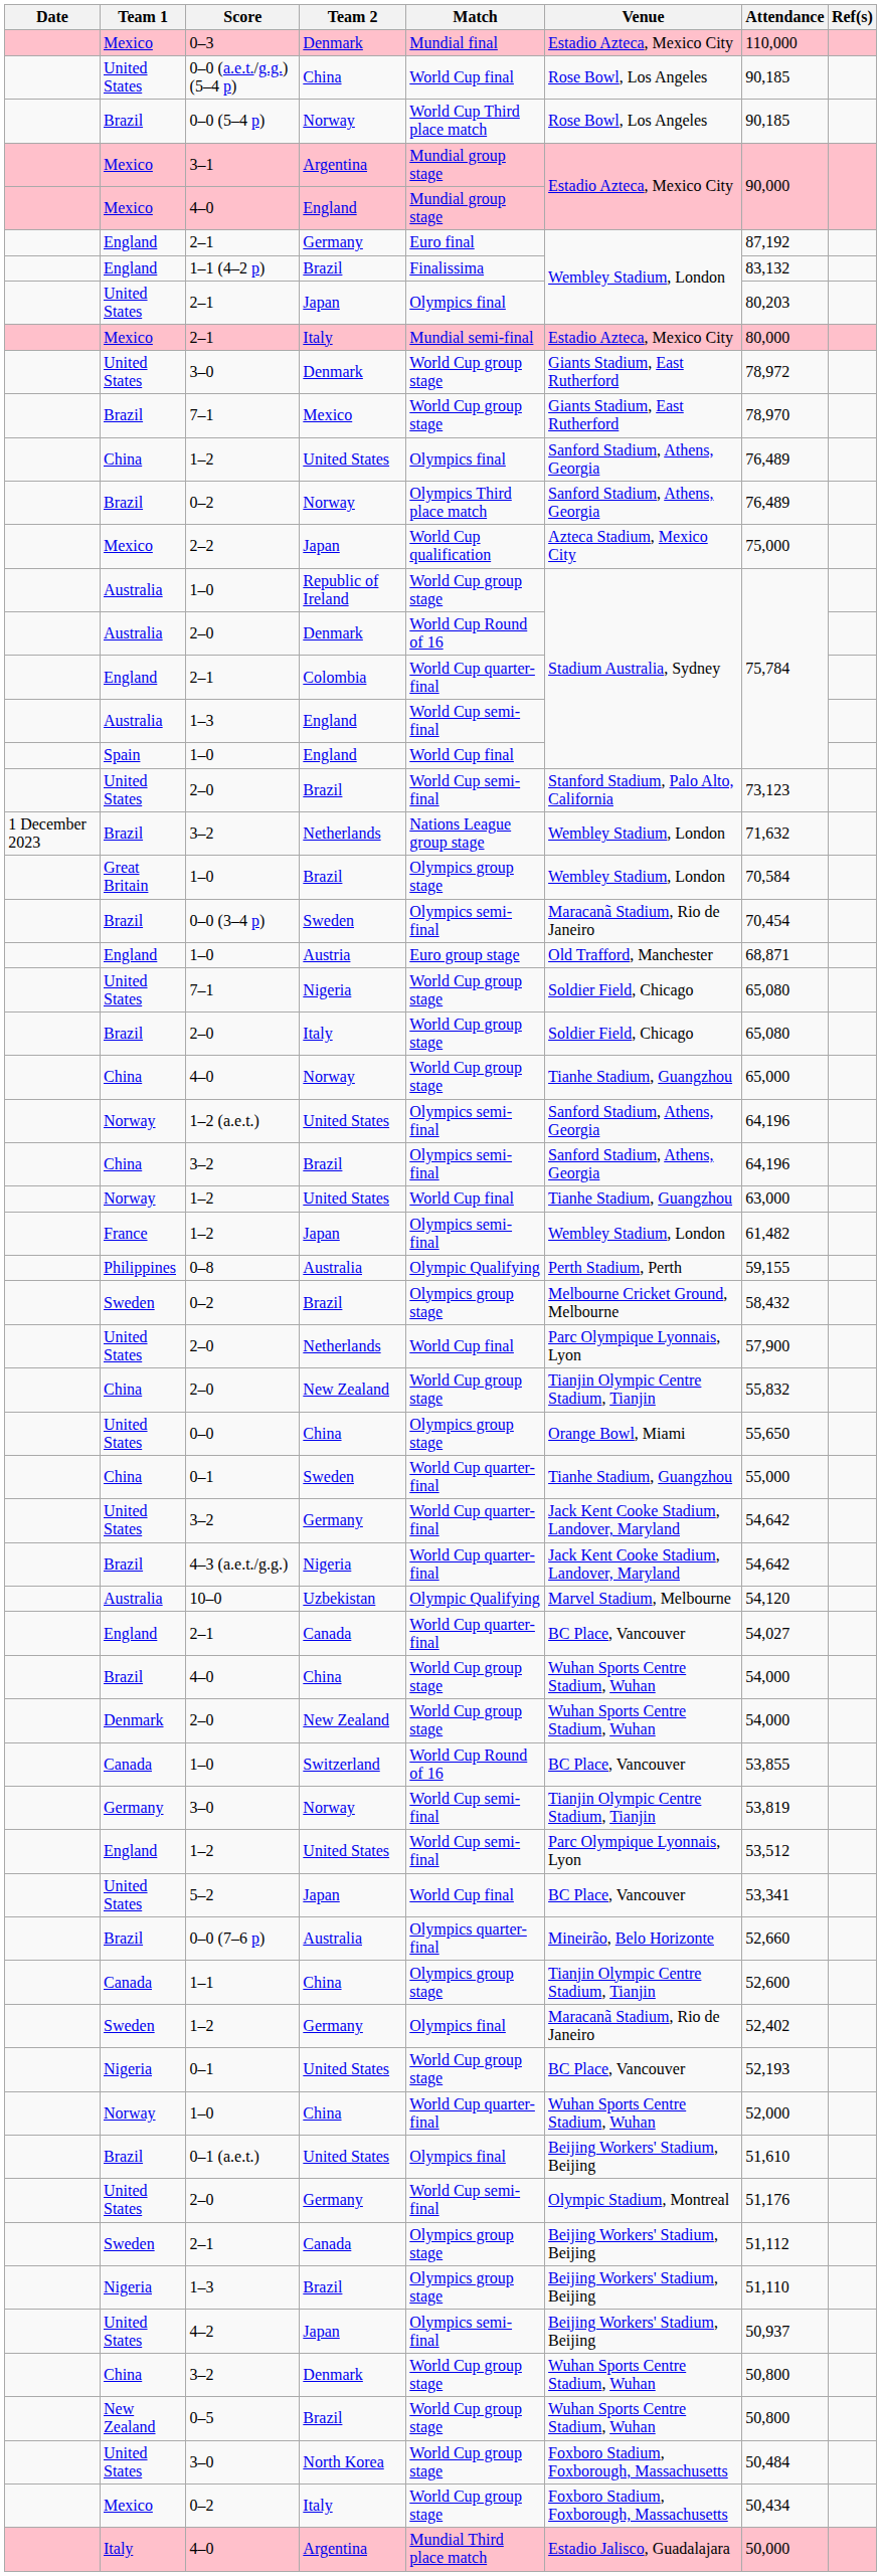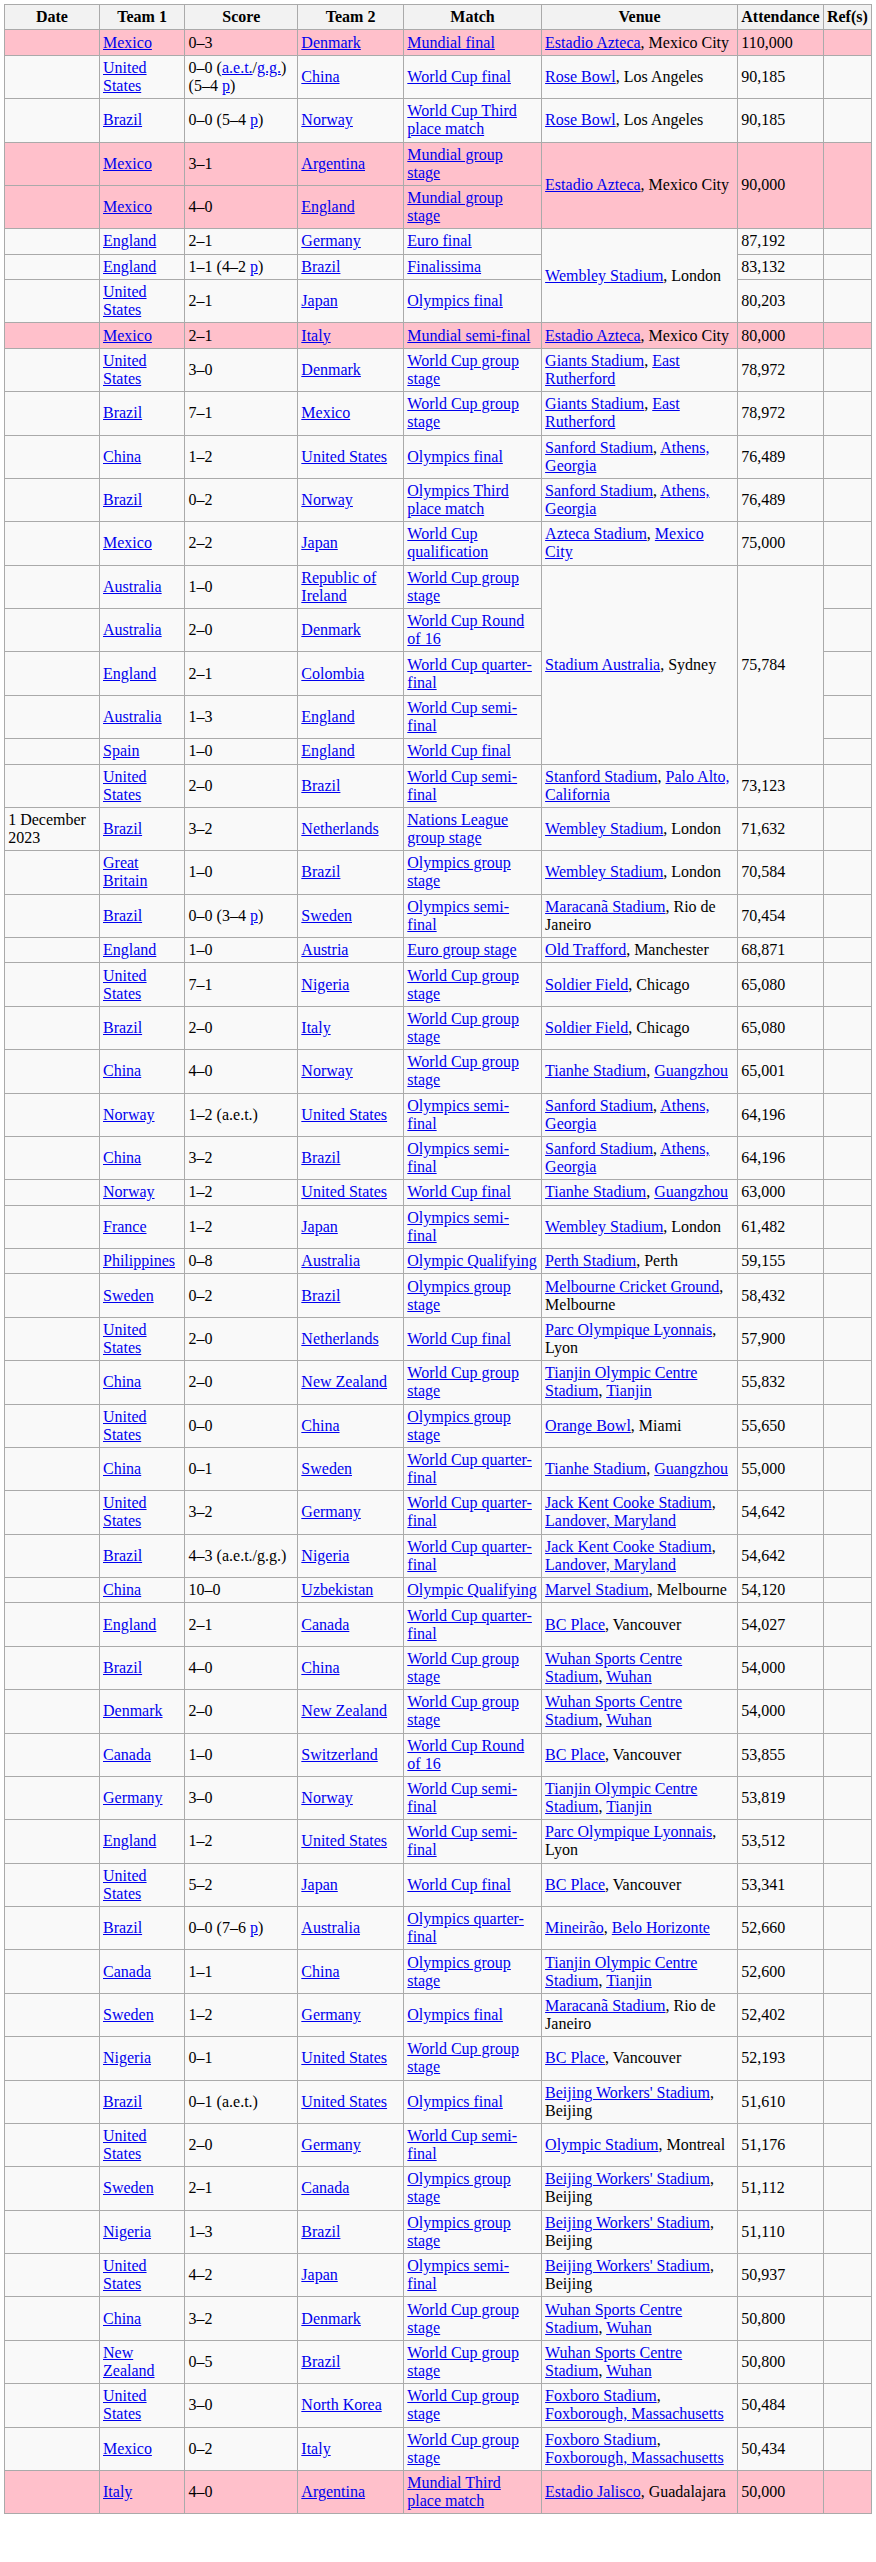 <table class="wikitable sortable">
 <tr>
 <th>Date</th>
 <th>Team 1</th>
 <th>Score</th>
 <th>Team 2</th>
 <th>Match</th>
 <th>Venue</th>
 <th>Attendance</th>
 <th>Ref(s)</th>
 </tr>
 <tr bgcolor=pink>
 <td></td>
 <td> <a href='#'>Mexico</a></td>
 <td>0–3</td>
 <td> <a href='#'>Denmark</a></td>
 <td><a href='#'>Mundial final</a></td>
 <td> <a href='#'>Estadio Azteca</a>, Mexico City</td>
 <td>110,000</td>
 <td></td>
 </tr>
 <tr>
 <td></td>
 <td> <a href='#'>United States</a></td>
 <td>0–0 (<a href='#'>a.e.t.</a>/<a href='#'>g.g.</a>) (5–4 <a href='#'>p</a>)</td>
 <td> <a href='#'>China</a></td>
 <td><a href='#'>World Cup final</a></td>
 <td> <a href='#'>Rose Bowl</a>, Los Angeles</td>
 <td>90,185</td>
 <td></td>
 </tr>
 <tr>
 <td></td>
 <td> <a href='#'>Brazil</a></td>
 <td>0–0 (5–4 <a href='#'>p</a>)</td>
 <td> <a href='#'>Norway</a></td>
 <td><a href='#'>World Cup Third place match</a></td>
 <td> <a href='#'>Rose Bowl</a>, Los Angeles</td>
 <td>90,185</td>
 <td></td>
 </tr>
 <tr bgcolor=pink>
 <td></td>
 <td> <a href='#'>Mexico</a></td>
 <td>3–1</td>
 <td> <a href='#'>Argentina</a></td>
 <td><a href='#'>Mundial group stage</a></td>
 <td rowspan="2"> <a href='#'>Estadio Azteca</a>, Mexico City</td>
 <td rowspan="2">90,000</td>
 <td rowspan="2"></td>
 </tr>
 <tr bgcolor=pink>
 <td></td>
 <td> <a href='#'>Mexico</a></td>
 <td>4–0</td>
 <td> <a href='#'>England</a></td>
 <td><a href='#'>Mundial group stage</a></td>
 </tr>
 <tr>
 <td></td>
 <td> <a href='#'>England</a></td>
 <td>2–1</td>
 <td> <a href='#'>Germany</a></td>
 <td><a href='#'>Euro final</a></td>
 <td rowspan="3"> <a href='#'>Wembley Stadium</a>, London</td>
 <td>87,192</td>
 <td></td>
 </tr>
 <tr>
 <td></td>
 <td> <a href='#'>England</a></td>
 <td>1–1 (4–2 <a href='#'>p</a>)</td>
 <td> <a href='#'>Brazil</a></td>
 <td><a href='#'>Finalissima</a></td>
 <td>83,132</td>
 <td></td>
 </tr>
 <tr>
 <td></td>
 <td> <a href='#'>United States</a></td>
 <td>2–1</td>
 <td> <a href='#'>Japan</a></td>
 <td><a href='#'>Olympics final</a></td>
 <td>80,203</td>
 <td></td>
 </tr>
 <tr bgcolor=pink>
 <td></td>
 <td> <a href='#'>Mexico</a></td>
 <td>2–1</td>
 <td> <a href='#'>Italy</a></td>
 <td><a href='#'>Mundial semi-final</a></td>
 <td> <a href='#'>Estadio Azteca</a>, Mexico City</td>
 <td>80,000</td>
 <td></td>
 </tr>
 <tr>
 <td></td>
 <td> <a href='#'>United States</a></td>
 <td>3–0</td>
 <td> <a href='#'>Denmark</a></td>
 <td><a href='#'>World Cup group stage</a></td>
 <td> <a href='#'>Giants Stadium</a>, <a href='#'>East Rutherford</a></td>
 <td>78,972</td>
 <td></td>
 </tr>
 <tr>
 <td></td>
 <td> <a href='#'>Brazil</a></td>
 <td>7–1</td>
 <td> <a href='#'>Mexico</a></td>
 <td><a href='#'>World Cup group stage</a></td>
 <td> <a href='#'>Giants Stadium</a>, <a href='#'>East Rutherford</a></td>
-<td>78,970</td>
+<td>78,972</td>
 <td></td>
 </tr>
 <tr>
 <td></td>
 <td> <a href='#'>China</a></td>
 <td>1–2</td>
 <td> <a href='#'>United States</a></td>
 <td><a href='#'>Olympics final</a></td>
 <td> <a href='#'>Sanford Stadium</a>, <a href='#'>Athens, Georgia</a></td>
 <td>76,489</td>
 <td></td>
 </tr>
 <tr>
 <td></td>
 <td> <a href='#'>Brazil</a></td>
 <td>0–2</td>
 <td> <a href='#'>Norway</a></td>
 <td><a href='#'>Olympics Third place match</a></td>
 <td> <a href='#'>Sanford Stadium</a>, <a href='#'>Athens, Georgia</a></td>
 <td>76,489</td>
 <td></td>
 </tr>
 <tr>
 <td></td>
 <td> <a href='#'>Mexico</a></td>
 <td>2–2</td>
 <td> <a href='#'>Japan</a></td>
 <td><a href='#'>World Cup qualification</a></td>
 <td> <a href='#'>Azteca Stadium</a>, <a href='#'>Mexico City</a></td>
 <td>75,000</td>
 <td></td>
 </tr>
 <tr>
 <td></td>
 <td> <a href='#'>Australia</a></td>
 <td>1–0</td>
 <td> <a href='#'>Republic of Ireland</a></td>
 <td><a href='#'>World Cup group stage</a></td>
 <td rowspan="5"> <a href='#'>Stadium Australia</a>, Sydney</td>
 <td rowspan="5">75,784</td>
 <td></td>
 </tr>
 <tr>
 <td></td>
 <td> <a href='#'>Australia</a></td>
 <td>2–0</td>
 <td> <a href='#'>Denmark</a></td>
 <td><a href='#'>World Cup Round of 16</a></td>
 <td></td>
 </tr>
 <tr>
 <td></td>
 <td> <a href='#'>England</a></td>
 <td>2–1</td>
 <td> <a href='#'>Colombia</a></td>
 <td><a href='#'>World Cup quarter-final</a></td>
 <td></td>
 </tr>
 <tr>
 <td></td>
 <td> <a href='#'>Australia</a></td>
 <td>1–3</td>
 <td> <a href='#'>England</a></td>
 <td><a href='#'>World Cup semi-final</a></td>
 <td></td>
 </tr>
 <tr>
 <td></td>
 <td> <a href='#'>Spain</a></td>
 <td>1–0</td>
 <td> <a href='#'>England</a></td>
 <td><a href='#'>World Cup final</a></td>
 <td></td>
 </tr>
 <tr>
 <td></td>
 <td> <a href='#'>United States</a></td>
 <td>2–0</td>
 <td> <a href='#'>Brazil</a></td>
 <td><a href='#'>World Cup semi-final</a></td>
 <td> <a href='#'>Stanford Stadium</a>, <a href='#'>Palo Alto, California</a></td>
 <td>73,123</td>
 <td></td>
 </tr>
 <tr>
 <td>1 December 2023</td>
 <td> <a href='#'>Brazil</a></td>
 <td>3–2</td>
 <td> <a href='#'>Netherlands</a></td>
 <td><a href='#'>Nations League group stage</a></td>
 <td> <a href='#'>Wembley Stadium</a>, London</td>
 <td>71,632</td>
 <td></td>
 </tr>
 <tr>
 <td></td>
 <td> <a href='#'>Great Britain</a></td>
 <td>1–0</td>
 <td> <a href='#'>Brazil</a></td>
 <td><a href='#'>Olympics group stage</a></td>
 <td> <a href='#'>Wembley Stadium</a>, London</td>
 <td>70,584</td>
 <td></td>
 </tr>
 <tr>
 <td></td>
 <td> <a href='#'>Brazil</a></td>
 <td>0–0 (3–4 <a href='#'>p</a>)</td>
 <td> <a href='#'>Sweden</a></td>
 <td><a href='#'>Olympics semi-final</a></td>
 <td> <a href='#'>Maracanã Stadium</a>, Rio de Janeiro</td>
 <td>70,454</td>
 <td></td>
 </tr>
 <tr>
 <td></td>
 <td> <a href='#'>England</a></td>
 <td>1–0</td>
 <td> <a href='#'>Austria</a></td>
 <td><a href='#'>Euro group stage</a></td>
 <td> <a href='#'>Old Trafford</a>, Manchester</td>
 <td>68,871</td>
 <td></td>
 </tr>
 <tr>
 <td></td>
 <td> <a href='#'>United States</a></td>
 <td>7–1</td>
 <td> <a href='#'>Nigeria</a></td>
 <td><a href='#'>World Cup group stage</a></td>
 <td> <a href='#'>Soldier Field</a>, Chicago</td>
 <td>65,080</td>
 <td></td>
 </tr>
 <tr>
 <td></td>
 <td> <a href='#'>Brazil</a></td>
 <td>2–0</td>
 <td> <a href='#'>Italy</a></td>
 <td><a href='#'>World Cup group stage</a></td>
 <td> <a href='#'>Soldier Field</a>, Chicago</td>
 <td>65,080</td>
 <td></td>
 </tr>
 <tr>
 <td></td>
 <td> <a href='#'>China</a></td>
 <td>4–0</td>
 <td> <a href='#'>Norway</a></td>
 <td><a href='#'>World Cup group stage</a></td>
 <td> <a href='#'>Tianhe Stadium</a>, <a href='#'>Guangzhou</a></td>
-<td>65,000</td>
+<td>65,001</td>
 <td></td>
 </tr>
 <tr>
 <td></td>
 <td> <a href='#'>Norway</a></td>
 <td>1–2 (a.e.t.)</td>
 <td> <a href='#'>United States</a></td>
 <td><a href='#'>Olympics semi-final</a></td>
 <td> <a href='#'>Sanford Stadium</a>, <a href='#'>Athens, Georgia</a></td>
 <td>64,196</td>
 <td></td>
 </tr>
 <tr>
 <td></td>
 <td> <a href='#'>China</a></td>
 <td>3–2</td>
 <td> <a href='#'>Brazil</a></td>
 <td><a href='#'>Olympics semi-final</a></td>
 <td> <a href='#'>Sanford Stadium</a>, <a href='#'>Athens, Georgia</a></td>
 <td>64,196</td>
 <td></td>
 </tr>
 <tr>
 <td></td>
 <td> <a href='#'>Norway</a></td>
 <td>1–2</td>
 <td> <a href='#'>United States</a></td>
 <td><a href='#'>World Cup final</a></td>
 <td> <a href='#'>Tianhe Stadium</a>, <a href='#'>Guangzhou</a></td>
 <td>63,000</td>
 <td></td>
 </tr>
 <tr>
 <td></td>
 <td> <a href='#'>France</a></td>
 <td>1–2</td>
 <td> <a href='#'>Japan</a></td>
 <td><a href='#'>Olympics semi-final</a></td>
 <td> <a href='#'>Wembley Stadium</a>, London</td>
 <td>61,482</td>
 <td></td>
 </tr>
 <tr>
 <td></td>
 <td> <a href='#'>Philippines</a></td>
 <td>0–8</td>
 <td> <a href='#'>Australia</a></td>
 <td><a href='#'>Olympic Qualifying</a></td>
 <td> <a href='#'>Perth Stadium</a>, Perth</td>
 <td>59,155</td>
 <td></td>
 </tr>
 <tr>
 <td></td>
 <td> <a href='#'>Sweden</a></td>
 <td>0–2</td>
 <td> <a href='#'>Brazil</a></td>
 <td><a href='#'>Olympics group stage</a></td>
 <td> <a href='#'>Melbourne Cricket Ground</a>, Melbourne</td>
 <td>58,432</td>
 <td></td>
 </tr>
 <tr>
 <td></td>
 <td> <a href='#'>United States</a></td>
 <td>2–0</td>
 <td> <a href='#'>Netherlands</a></td>
 <td><a href='#'>World Cup final</a></td>
 <td> <a href='#'>Parc Olympique Lyonnais</a>, Lyon</td>
 <td>57,900</td>
 <td></td>
 </tr>
 <tr>
 <td></td>
 <td> <a href='#'>China</a></td>
 <td>2–0</td>
 <td> <a href='#'>New Zealand</a></td>
 <td><a href='#'>World Cup group stage</a></td>
 <td> <a href='#'>Tianjin Olympic Centre Stadium</a>, <a href='#'>Tianjin</a></td>
 <td>55,832</td>
 <td></td>
 </tr>
 <tr>
 <td></td>
 <td> <a href='#'>United States</a></td>
 <td>0–0</td>
 <td> <a href='#'>China</a></td>
 <td><a href='#'>Olympics group stage</a></td>
 <td> <a href='#'>Orange Bowl</a>, Miami</td>
 <td>55,650</td>
 <td></td>
 </tr>
 <tr>
 <td></td>
 <td> <a href='#'>China</a></td>
 <td>0–1</td>
 <td> <a href='#'>Sweden</a></td>
 <td><a href='#'>World Cup quarter-final</a></td>
 <td> <a href='#'>Tianhe Stadium</a>, <a href='#'>Guangzhou</a></td>
 <td>55,000</td>
 <td></td>
 </tr>
 <tr>
 <td></td>
 <td> <a href='#'>United States</a></td>
 <td>3–2</td>
 <td> <a href='#'>Germany</a></td>
 <td><a href='#'>World Cup quarter-final</a></td>
 <td> <a href='#'>Jack Kent Cooke Stadium</a>, <a href='#'>Landover, Maryland</a></td>
 <td>54,642</td>
 <td></td>
 </tr>
 <tr>
 <td></td>
 <td> <a href='#'>Brazil</a></td>
 <td>4–3 (a.e.t./g.g.)</td>
 <td> <a href='#'>Nigeria</a></td>
 <td><a href='#'>World Cup quarter-final</a></td>
 <td> <a href='#'>Jack Kent Cooke Stadium</a>, <a href='#'>Landover, Maryland</a></td>
 <td>54,642</td>
 <td></td>
 </tr>
 <tr>
 <td></td>
-<td> <a href='#'>Australia</a></td>
+<td> <a href='#'>China</a></td>
 <td>10–0</td>
 <td> <a href='#'>Uzbekistan</a></td>
 <td><a href='#'>Olympic Qualifying</a></td>
 <td> <a href='#'>Marvel Stadium</a>, Melbourne</td>
 <td>54,120</td>
 <td></td>
 </tr>
 <tr>
 <td></td>
 <td> <a href='#'>England</a></td>
 <td>2–1</td>
 <td> <a href='#'>Canada</a></td>
 <td><a href='#'>World Cup quarter-final</a></td>
 <td> <a href='#'>BC Place</a>, Vancouver</td>
 <td>54,027</td>
 <td></td>
 </tr>
 <tr>
 <td></td>
 <td> <a href='#'>Brazil</a></td>
 <td>4–0</td>
 <td> <a href='#'>China</a></td>
 <td><a href='#'>World Cup group stage</a></td>
 <td> <a href='#'>Wuhan Sports Centre Stadium</a>, <a href='#'>Wuhan</a></td>
 <td>54,000</td>
 <td></td>
 </tr>
 <tr>
 <td></td>
 <td> <a href='#'>Denmark</a></td>
 <td>2–0</td>
 <td> <a href='#'>New Zealand</a></td>
 <td><a href='#'>World Cup group stage</a></td>
 <td> <a href='#'>Wuhan Sports Centre Stadium</a>, <a href='#'>Wuhan</a></td>
 <td>54,000</td>
 <td></td>
 </tr>
 <tr>
 <td></td>
 <td> <a href='#'>Canada</a></td>
 <td>1–0</td>
 <td> <a href='#'>Switzerland</a></td>
 <td><a href='#'>World Cup Round of 16</a></td>
 <td> <a href='#'>BC Place</a>, Vancouver</td>
 <td>53,855</td>
 <td></td>
 </tr>
 <tr>
 <td></td>
 <td> <a href='#'>Germany</a></td>
 <td>3–0</td>
 <td> <a href='#'>Norway</a></td>
 <td><a href='#'>World Cup semi-final</a></td>
 <td> <a href='#'>Tianjin Olympic Centre Stadium</a>, <a href='#'>Tianjin</a></td>
 <td>53,819</td>
 <td></td>
 </tr>
 <tr>
 <td></td>
 <td> <a href='#'>England</a></td>
 <td>1–2</td>
 <td> <a href='#'>United States</a></td>
 <td><a href='#'>World Cup semi-final</a></td>
 <td> <a href='#'>Parc Olympique Lyonnais</a>, Lyon</td>
 <td>53,512</td>
 <td></td>
 </tr>
 <tr>
 <td></td>
 <td> <a href='#'>United States</a></td>
 <td>5–2</td>
 <td> <a href='#'>Japan</a></td>
 <td><a href='#'>World Cup final</a></td>
 <td> <a href='#'>BC Place</a>, Vancouver</td>
 <td>53,341</td>
 <td></td>
 </tr>
 <tr>
 <td></td>
 <td> <a href='#'>Brazil</a></td>
 <td>0–0 (7–6 <a href='#'>p</a>)</td>
 <td> <a href='#'>Australia</a></td>
 <td><a href='#'>Olympics quarter-final</a></td>
 <td> <a href='#'>Mineirão</a>, <a href='#'>Belo Horizonte</a></td>
 <td>52,660</td>
 <td></td>
 </tr>
 <tr>
 <td></td>
 <td> <a href='#'>Canada</a></td>
 <td>1–1</td>
 <td> <a href='#'>China</a></td>
 <td><a href='#'>Olympics group stage</a></td>
 <td> <a href='#'>Tianjin Olympic Centre Stadium</a>, <a href='#'>Tianjin</a></td>
 <td>52,600</td>
 <td></td>
 </tr>
 <tr>
 <td></td>
 <td> <a href='#'>Sweden</a></td>
 <td>1–2</td>
 <td> <a href='#'>Germany</a></td>
 <td><a href='#'>Olympics final</a></td>
 <td> <a href='#'>Maracanã Stadium</a>, Rio de Janeiro</td>
 <td>52,402</td>
 <td></td>
 </tr>
 <tr>
 <td></td>
 <td> <a href='#'>Nigeria</a></td>
 <td>0–1</td>
 <td> <a href='#'>United States</a></td>
 <td><a href='#'>World Cup group stage</a></td>
 <td> <a href='#'>BC Place</a>, Vancouver</td>
 <td>52,193</td>
 <td></td>
 </tr>
 <tr>
 <td></td>
-<td> <a href='#'>Norway</a></td>
-<td>1–0</td>
-<td> <a href='#'>China</a></td>
-<td><a href='#'>World Cup quarter-final</a></td>
-<td> <a href='#'>Wuhan Sports Centre Stadium</a>, <a href='#'>Wuhan</a></td>
-<td>52,000</td>
-<td></td>
-</tr>
-<tr>
-<td></td>
 <td> <a href='#'>Brazil</a></td>
 <td>0–1 (a.e.t.)</td>
 <td> <a href='#'>United States</a></td>
 <td><a href='#'>Olympics final</a></td>
 <td> <a href='#'>Beijing Workers' Stadium</a>, Beijing</td>
 <td>51,610</td>
 <td></td>
 </tr>
 <tr>
 <td></td>
 <td> <a href='#'>United States</a></td>
 <td>2–0</td>
 <td> <a href='#'>Germany</a></td>
 <td><a href='#'>World Cup semi-final</a></td>
 <td> <a href='#'>Olympic Stadium</a>, Montreal</td>
 <td>51,176</td>
 <td></td>
 </tr>
 <tr>
 <td></td>
 <td> <a href='#'>Sweden</a></td>
 <td>2–1</td>
 <td> <a href='#'>Canada</a></td>
 <td><a href='#'>Olympics group stage</a></td>
 <td> <a href='#'>Beijing Workers' Stadium</a>, Beijing</td>
 <td>51,112</td>
 <td></td>
 </tr>
 <tr>
 <td></td>
 <td> <a href='#'>Nigeria</a></td>
 <td>1–3</td>
 <td> <a href='#'>Brazil</a></td>
 <td><a href='#'>Olympics group stage</a></td>
 <td> <a href='#'>Beijing Workers' Stadium</a>, Beijing</td>
 <td>51,110</td>
 <td></td>
 </tr>
 <tr>
 <td></td>
 <td> <a href='#'>United States</a></td>
 <td>4–2</td>
 <td> <a href='#'>Japan</a></td>
 <td><a href='#'>Olympics semi-final</a></td>
 <td> <a href='#'>Beijing Workers' Stadium</a>, Beijing</td>
 <td>50,937</td>
 <td></td>
 </tr>
 <tr>
 <td></td>
 <td> <a href='#'>China</a></td>
 <td>3–2</td>
 <td> <a href='#'>Denmark</a></td>
 <td><a href='#'>World Cup group stage</a></td>
 <td> <a href='#'>Wuhan Sports Centre Stadium</a>, <a href='#'>Wuhan</a></td>
 <td>50,800</td>
 <td></td>
 </tr>
 <tr>
 <td></td>
 <td> <a href='#'>New Zealand</a></td>
 <td>0–5</td>
 <td> <a href='#'>Brazil</a></td>
 <td><a href='#'>World Cup group stage</a></td>
 <td> <a href='#'>Wuhan Sports Centre Stadium</a>, <a href='#'>Wuhan</a></td>
 <td>50,800</td>
 <td></td>
 </tr>
 <tr>
 <td></td>
 <td> <a href='#'>United States</a></td>
 <td>3–0</td>
 <td> <a href='#'>North Korea</a></td>
 <td><a href='#'>World Cup group stage</a></td>
 <td> <a href='#'>Foxboro Stadium</a>, <a href='#'>Foxborough, Massachusetts</a></td>
 <td>50,484</td>
 <td></td>
 </tr>
 <tr>
 <td></td>
 <td> <a href='#'>Mexico</a></td>
 <td>0–2</td>
 <td> <a href='#'>Italy</a></td>
 <td><a href='#'>World Cup group stage</a></td>
 <td> <a href='#'>Foxboro Stadium</a>, <a href='#'>Foxborough, Massachusetts</a></td>
 <td>50,434</td>
 <td></td>
 </tr>
 <tr bgcolor=pink>
 <td></td>
 <td> <a href='#'>Italy</a></td>
 <td>4–0</td>
 <td> <a href='#'>Argentina</a></td>
 <td><a href='#'>Mundial Third place match</a></td>
 <td> <a href='#'>Estadio Jalisco</a>, Guadalajara</td>
 <td>50,000</td>
 <td></td>
 </tr>
 </table>
